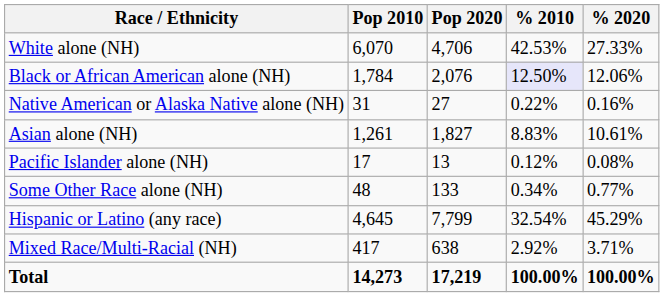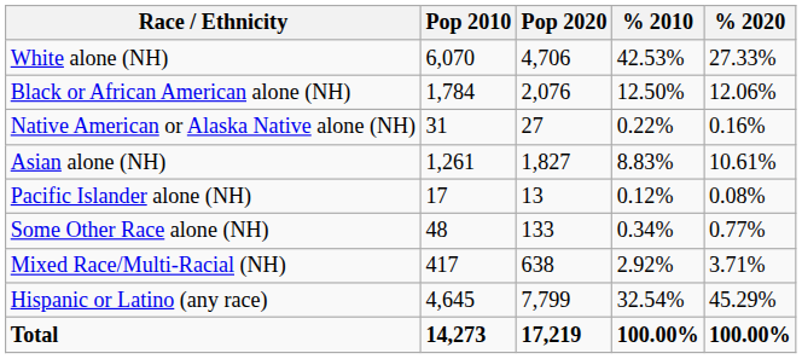 <table class="wikitable">
 <tr>
 <th>Race / Ethnicity</th>
 <th>Pop 2010</th>
 <th>Pop 2020</th>
 <th>% 2010</th>
 <th>% 2020</th>
 </tr>
 <tr>
 <td><a href='#'>White</a> alone (NH)</td>
 <td>6,070</td>
 <td>4,706</td>
 <td>42.53%</td>
 <td>27.33%</td>
 </tr>
 <tr>
 <td><a href='#'>Black or African American</a> alone (NH)</td>
 <td>1,784</td>
 <td>2,076</td>
-<td style="background: lavender;">12.50%</td>
+<td>12.50%</td>
 <td>12.06%</td>
 </tr>
 <tr>
 <td><a href='#'>Native American</a> or <a href='#'>Alaska Native</a> alone (NH)</td>
 <td>31</td>
 <td>27</td>
 <td>0.22%</td>
 <td>0.16%</td>
 </tr>
 <tr>
 <td><a href='#'>Asian</a> alone (NH)</td>
 <td>1,261</td>
 <td>1,827</td>
 <td>8.83%</td>
 <td>10.61%</td>
 </tr>
 <tr>
 <td><a href='#'>Pacific Islander</a> alone (NH)</td>
 <td>17</td>
 <td>13</td>
 <td>0.12%</td>
 <td>0.08%</td>
 </tr>
 <tr>
 <td><a href='#'>Some Other Race</a> alone (NH)</td>
 <td>48</td>
 <td>133</td>
 <td>0.34%</td>
 <td>0.77%</td>
 </tr>
 <tr>
+<td><a href='#'>Mixed Race/Multi-Racial</a> (NH)</td>
+<td>417</td>
+<td>638</td>
+<td>2.92%</td>
+<td>3.71%</td>
+</tr>
+<tr>
 <td><a href='#'>Hispanic or Latino</a> (any race)</td>
 <td>4,645</td>
 <td>7,799</td>
 <td>32.54%</td>
 <td>45.29%</td>
-</tr>
-<tr>
-<td><a href='#'>Mixed Race/Multi-Racial</a> (NH)</td>
-<td>417</td>
-<td>638</td>
-<td>2.92%</td>
-<td>3.71%</td>
 </tr>
 <tr>
 <td><strong>Total</strong></td>
 <td><strong>14,273</strong></td>
 <td><strong>17,219</strong></td>
 <td><strong>100.00%</strong></td>
 <td><strong>100.00%</strong></td>
 </tr>
 </table>
